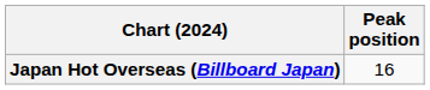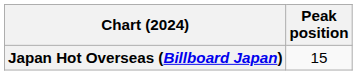 <table class="wikitable sortable plainrowheaders" style="text-align:center">
 <tr>
 <th scope="col">Chart (2024)</th>
 <th scope="col">Peak<br>position</th>
 </tr>
 <tr>
 <th scope="row">Japan Hot Overseas (<em><a href='#'>Billboard Japan</a></em>)</th>
-<td>16</td>
+<td>15</td>
 </tr>
 </table>
